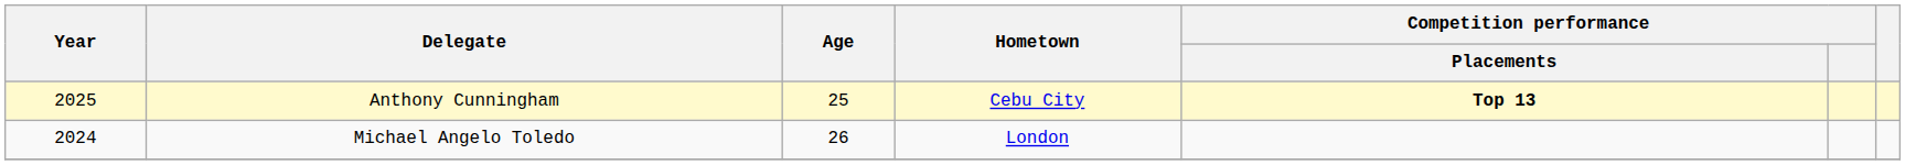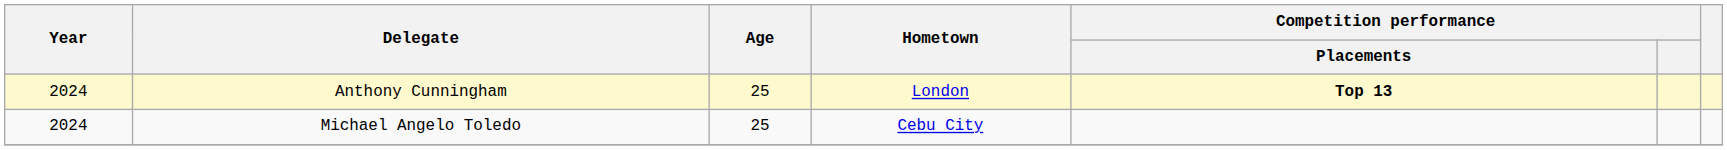 <table class="wikitable" style="text-align:center; line-height:20px; font-size:90%; width:100%;">
 <tr>
 <th rowspan="2">Year</th>
 <th rowspan="2">Delegate</th>
 <th rowspan="2">Age</th>
 <th rowspan="2">Hometown</th>
 <th colspan="2">Competition performance</th>
 <th rowspan="2"></th>
 </tr>
 <tr>
 <th>Placements</th>
 <th></th>
 </tr>
 <tr style="background-color:#FFFACD">
-<td>2025</td>
+<td>2024</td>
 <td>Anthony Cunningham</td>
 <td>25</td>
-<td><a href='#'>Cebu City</a></td>
+<td><a href='#'>London</a></td>
 <td><strong>Top 13</strong></td>
 <td></td>
 <td></td>
 </tr>
 <tr>
 <td>2024</td>
 <td>Michael Angelo Toledo</td>
-<td>26</td>
-<td><a href='#'>London</a></td>
+<td>25</td>
+<td><a href='#'>Cebu City</a></td>
 <td></td>
 <td></td>
 <td></td>
 </tr>
 <tr>
 </tr>
 </table>
